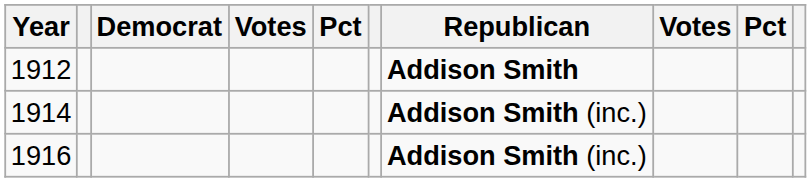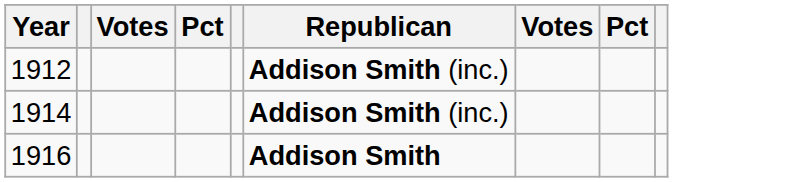 <table class="wikitable" style="margin:0.5em ; font-size:95%">
 <tr>
 <th>Year</th>
 <th></th>
-<th>Democrat</th>
 <th>Votes</th>
 <th>Pct</th>
 <th></th>
 <th>Republican</th>
 <th>Votes</th>
 <th>Pct</th>
 <th></th>
 </tr>
 <tr>
 <td>1912</td>
 <td></td>
 <td></td>
 <td></td>
 <td></td>
-<td></td>
-<td><strong>Addison Smith</strong></td>
+<td><strong>Addison Smith</strong> (inc.)</td>
 <td></td>
 <td></td>
 <td></td>
 </tr>
 <tr>
 <td>1914</td>
-<td></td>
 <td></td>
 <td></td>
 <td></td>
 <td></td>
 <td><strong>Addison Smith</strong> (inc.)</td>
 <td></td>
 <td></td>
 <td></td>
 </tr>
 <tr>
 <td>1916</td>
 <td></td>
 <td></td>
 <td></td>
 <td></td>
-<td></td>
-<td><strong>Addison Smith</strong> (inc.)</td>
+<td><strong>Addison Smith</strong></td>
 <td></td>
 <td></td>
 <td></td>
 </tr>
 </table>
